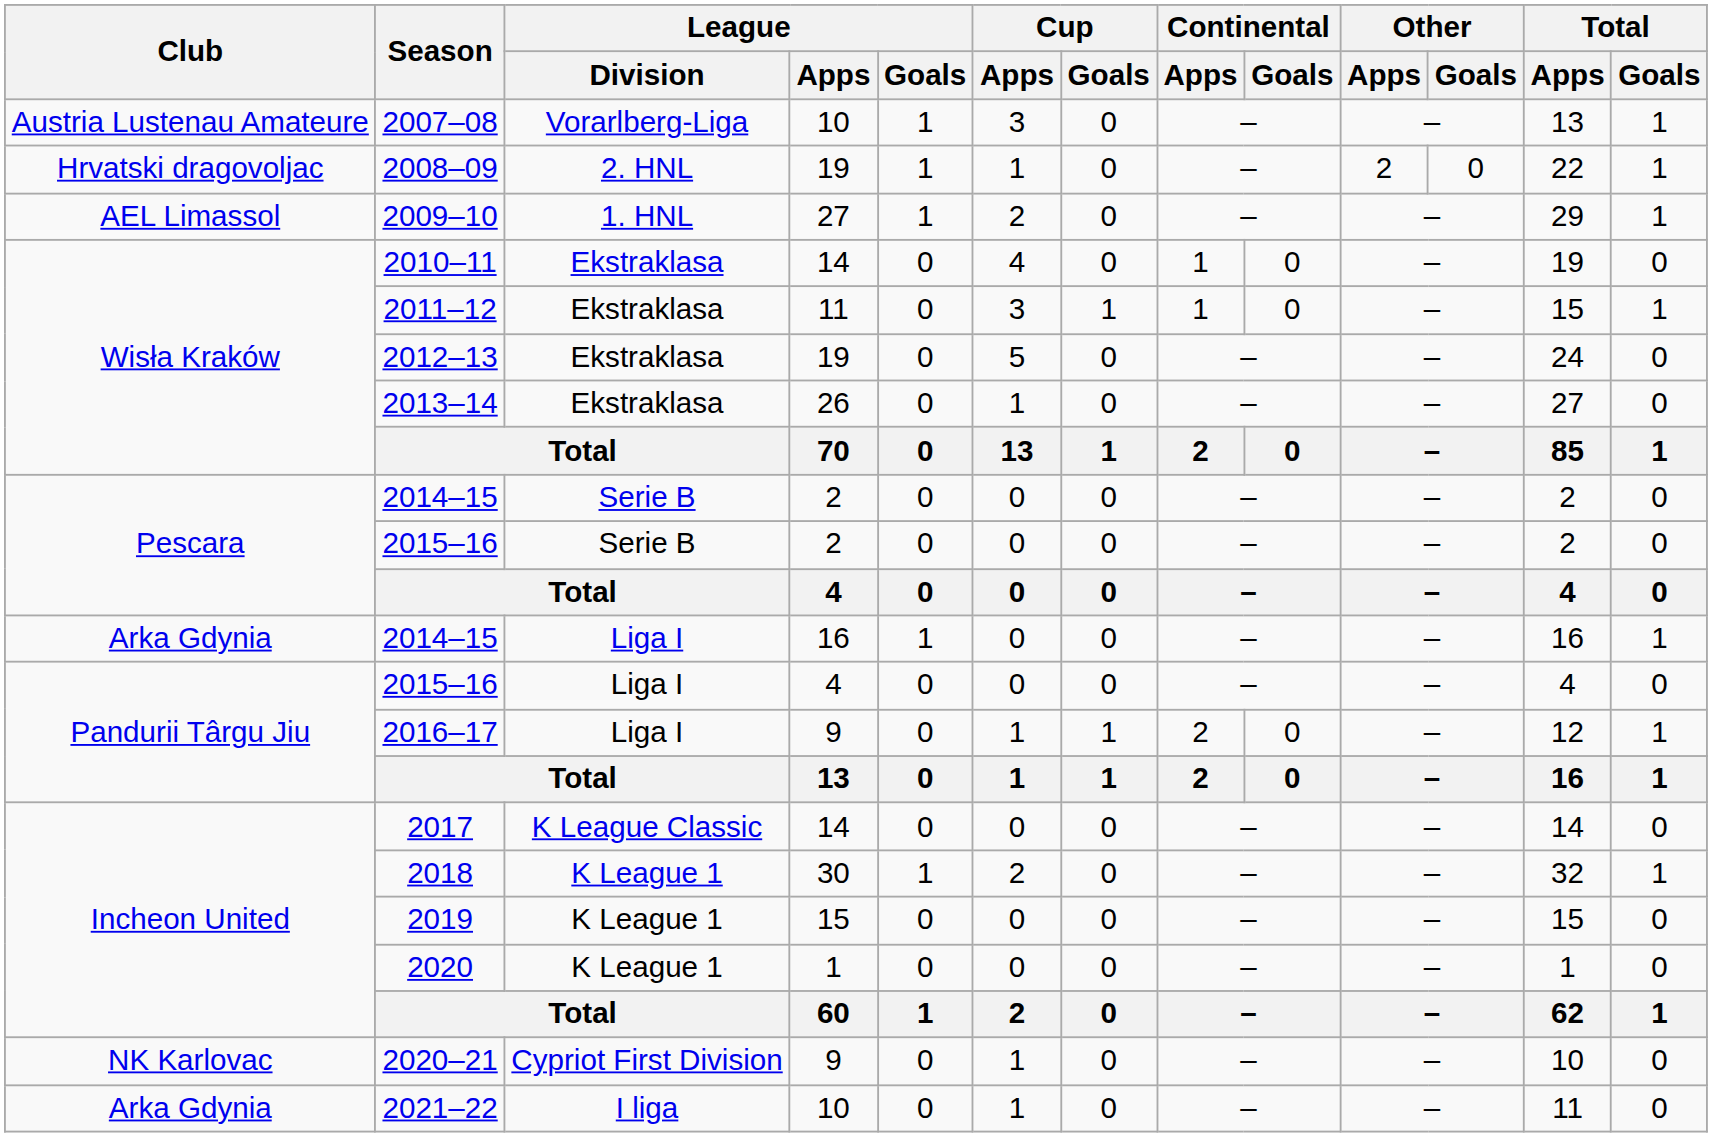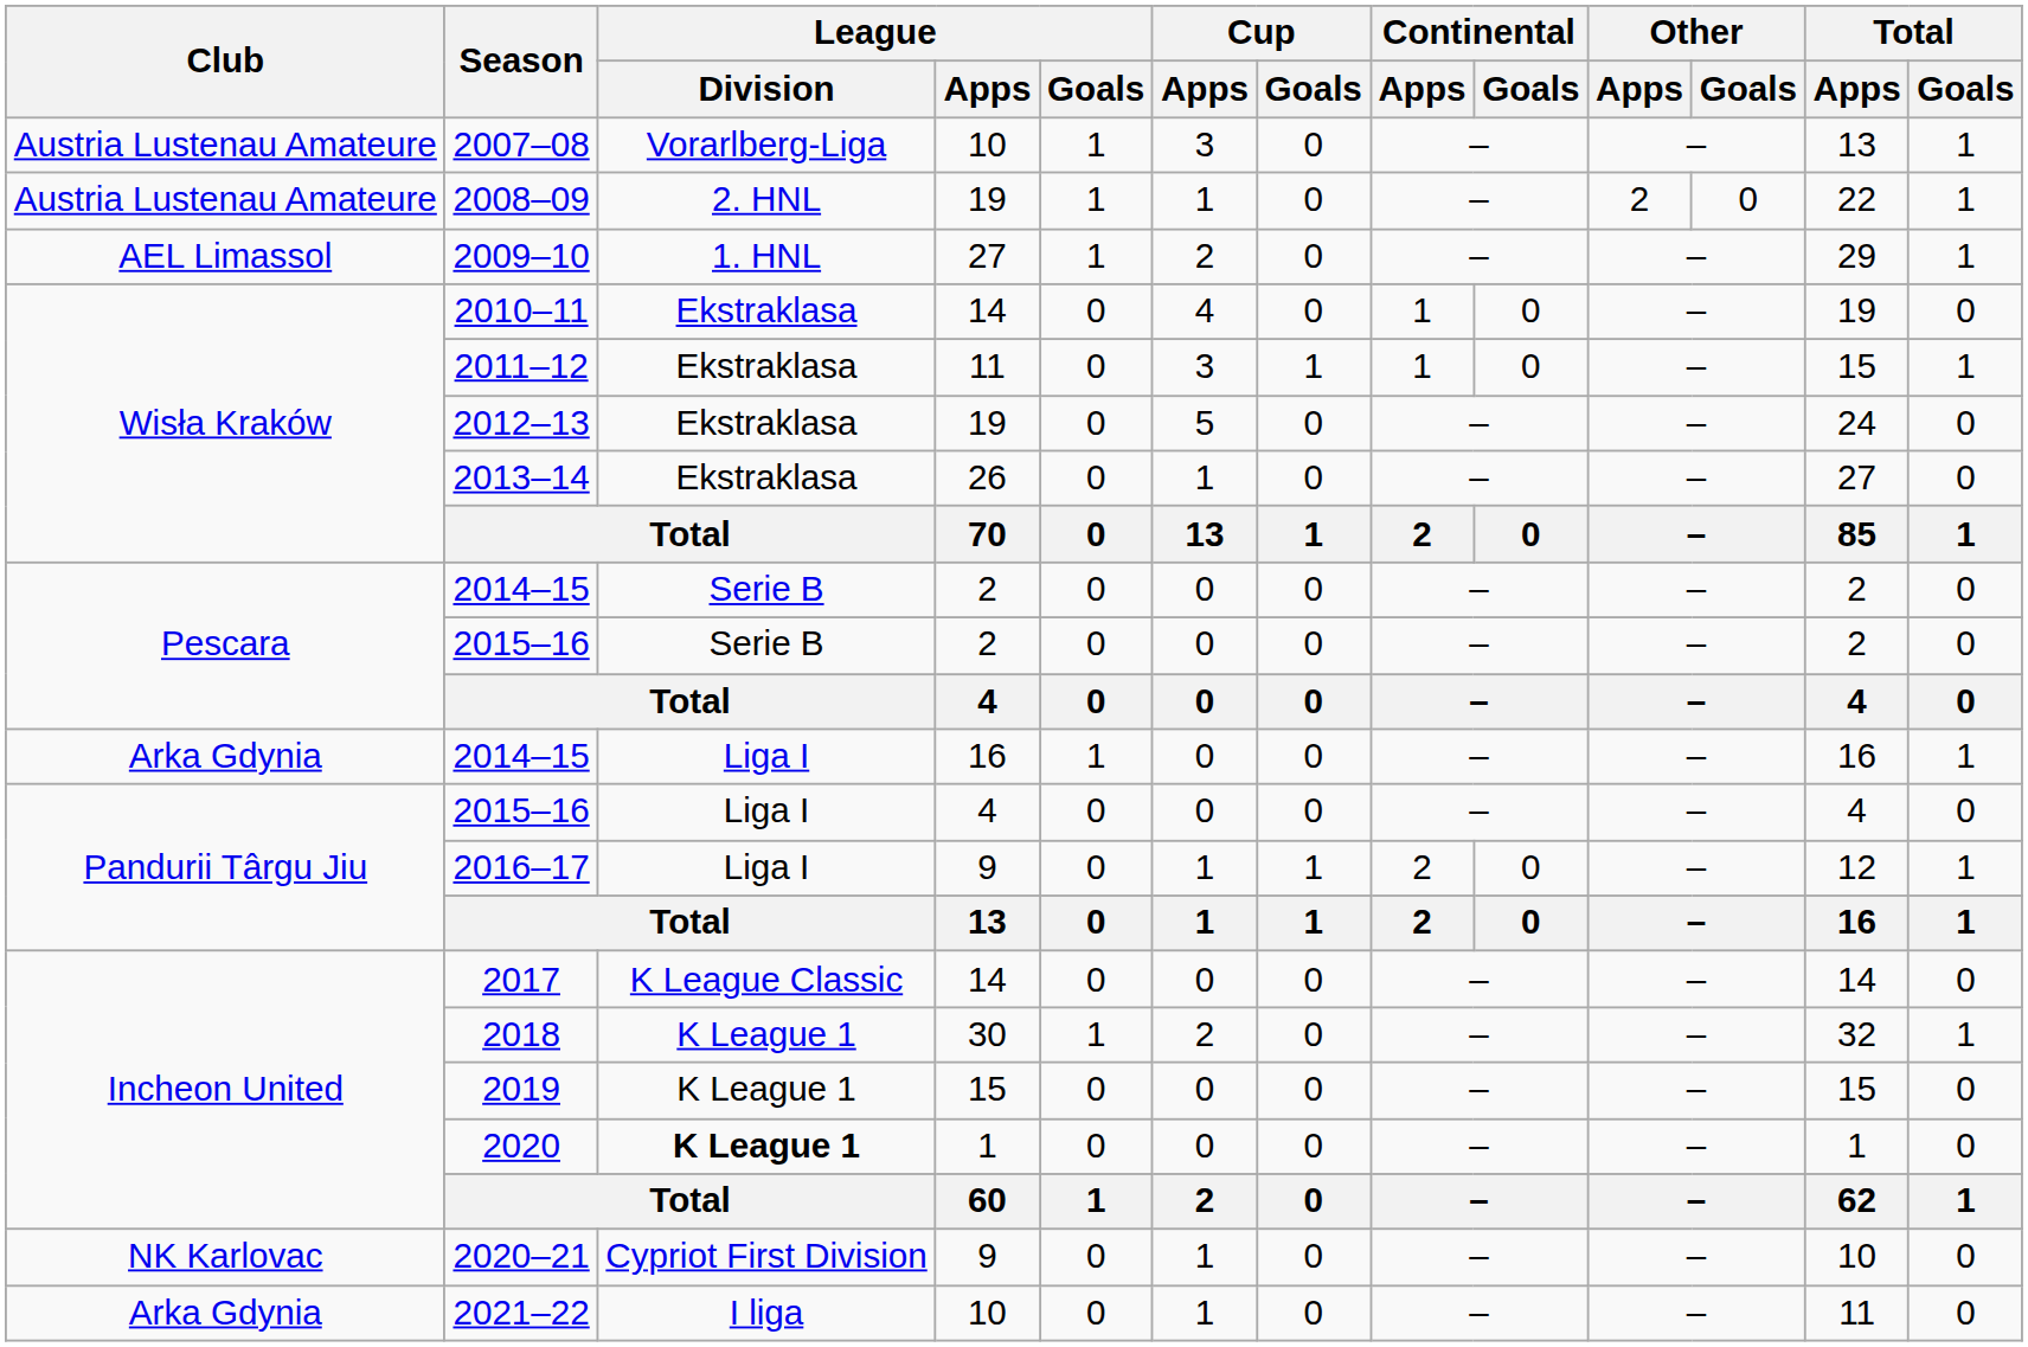 <table class="wikitable" style="text-align: center;">
 <tr>
 <th rowspan="2">Club</th>
 <th rowspan="2">Season</th>
 <th colspan="3">League</th>
 <th colspan="2">Cup</th>
 <th colspan="2">Continental</th>
 <th colspan="2">Other </th>
 <th colspan="2">Total</th>
 </tr>
 <tr>
 <th>Division</th>
 <th>Apps</th>
 <th>Goals</th>
 <th>Apps</th>
 <th>Goals</th>
 <th>Apps</th>
 <th>Goals</th>
 <th>Apps</th>
 <th>Goals</th>
 <th>Apps</th>
 <th>Goals</th>
 </tr>
 <tr>
 <td rowspan="1" valign="center"><a href='#'>Austria Lustenau Amateure</a></td>
 <td><a href='#'>2007–08</a></td>
 <td><a href='#'>Vorarlberg-Liga</a></td>
 <td>10</td>
 <td>1</td>
 <td>3</td>
 <td>0</td>
 <td colspan="2">–</td>
 <td colspan="2">–</td>
 <td>13</td>
 <td>1</td>
 </tr>
 <tr>
-<td rowspan="1" valign="center"><a href='#'>Hrvatski dragovoljac</a></td>
+<td rowspan="1" valign="center"><a href='#'>Austria Lustenau Amateure</a></td>
 <td><a href='#'>2008–09</a></td>
 <td><a href='#'>2. HNL</a></td>
 <td>19</td>
 <td>1</td>
 <td>1</td>
 <td>0</td>
 <td colspan="2">–</td>
 <td>2</td>
 <td>0</td>
 <td>22</td>
 <td>1</td>
 </tr>
 <tr>
 <td rowspan="1" valign="center"><a href='#'>AEL Limassol</a></td>
 <td><a href='#'>2009–10</a></td>
 <td><a href='#'>1. HNL</a></td>
 <td>27</td>
 <td>1</td>
 <td>2</td>
 <td>0</td>
 <td colspan="2">–</td>
 <td colspan="2">–</td>
 <td>29</td>
 <td>1</td>
 </tr>
 <tr>
 <td rowspan="5" valign="center"><a href='#'>Wisła Kraków</a></td>
 <td><a href='#'>2010–11</a></td>
 <td><a href='#'>Ekstraklasa</a></td>
 <td>14</td>
 <td>0</td>
 <td>4</td>
 <td>0</td>
 <td>1</td>
 <td>0</td>
 <td colspan="2">–</td>
 <td>19</td>
 <td>0</td>
 </tr>
 <tr>
 <td><a href='#'>2011–12</a></td>
 <td>Ekstraklasa</td>
 <td>11</td>
 <td>0</td>
 <td>3</td>
 <td>1</td>
 <td>1</td>
 <td>0</td>
 <td colspan="2">–</td>
 <td>15</td>
 <td>1</td>
 </tr>
 <tr>
 <td><a href='#'>2012–13</a></td>
 <td>Ekstraklasa</td>
 <td>19</td>
 <td>0</td>
 <td>5</td>
 <td>0</td>
 <td colspan="2">–</td>
 <td colspan="2">–</td>
 <td>24</td>
 <td>0</td>
 </tr>
 <tr>
 <td><a href='#'>2013–14</a></td>
 <td>Ekstraklasa</td>
 <td>26</td>
 <td>0</td>
 <td>1</td>
 <td>0</td>
 <td colspan="2">–</td>
 <td colspan="2">–</td>
 <td>27</td>
 <td>0</td>
 </tr>
 <tr>
 <th colspan="2">Total</th>
 <th>70</th>
 <th>0</th>
 <th>13</th>
 <th>1</th>
 <th>2</th>
 <th>0</th>
 <th colspan="2">–</th>
 <th>85</th>
 <th>1</th>
 </tr>
 <tr>
 <td rowspan="3" valign="center"><a href='#'>Pescara</a></td>
 <td><a href='#'>2014–15</a></td>
 <td><a href='#'>Serie B</a></td>
 <td>2</td>
 <td>0</td>
 <td>0</td>
 <td>0</td>
 <td colspan="2">–</td>
 <td colspan="2">–</td>
 <td>2</td>
 <td>0</td>
 </tr>
 <tr>
 <td><a href='#'>2015–16</a></td>
 <td>Serie B</td>
 <td>2</td>
 <td>0</td>
 <td>0</td>
 <td>0</td>
 <td colspan="2">–</td>
 <td colspan="2">–</td>
 <td>2</td>
 <td>0</td>
 </tr>
 <tr>
 <th colspan="2">Total</th>
 <th>4</th>
 <th>0</th>
 <th>0</th>
 <th>0</th>
 <th colspan="2">–</th>
 <th colspan="2">–</th>
 <th>4</th>
 <th>0</th>
 </tr>
 <tr>
 <td rowspan="1" valign="center"><a href='#'>Arka Gdynia</a></td>
 <td><a href='#'>2014–15</a></td>
 <td><a href='#'>Liga I</a></td>
 <td>16</td>
 <td>1</td>
 <td>0</td>
 <td>0</td>
 <td colspan="2">–</td>
 <td colspan="2">–</td>
 <td>16</td>
 <td>1</td>
 </tr>
 <tr>
 <td rowspan="3" valign="center"><a href='#'>Pandurii Târgu Jiu</a></td>
 <td><a href='#'>2015–16</a></td>
 <td>Liga I</td>
 <td>4</td>
 <td>0</td>
 <td>0</td>
 <td>0</td>
 <td colspan="2">–</td>
 <td colspan="2">–</td>
 <td>4</td>
 <td>0</td>
 </tr>
 <tr>
 <td><a href='#'>2016–17</a></td>
 <td>Liga I</td>
 <td>9</td>
 <td>0</td>
 <td>1</td>
 <td>1</td>
 <td>2</td>
 <td>0</td>
 <td colspan="2">–</td>
 <td>12</td>
 <td>1</td>
 </tr>
 <tr>
 <th colspan="2">Total</th>
 <th>13</th>
 <th>0</th>
 <th>1</th>
 <th>1</th>
 <th>2</th>
 <th>0</th>
 <th colspan="2">–</th>
 <th>16</th>
 <th>1</th>
 </tr>
 <tr>
 <td rowspan="5" valign="center"><a href='#'>Incheon United</a></td>
 <td><a href='#'>2017</a></td>
 <td><a href='#'>K League Classic</a></td>
 <td>14</td>
 <td>0</td>
 <td>0</td>
 <td>0</td>
 <td colspan="2">–</td>
 <td colspan="2">–</td>
 <td>14</td>
 <td>0</td>
 </tr>
 <tr>
 <td><a href='#'>2018</a></td>
 <td><a href='#'>K League 1</a></td>
 <td>30</td>
 <td>1</td>
 <td>2</td>
 <td>0</td>
 <td colspan="2">–</td>
 <td colspan="2">–</td>
 <td>32</td>
 <td>1</td>
 </tr>
 <tr>
 <td><a href='#'>2019</a></td>
 <td>K League 1</td>
 <td>15</td>
 <td>0</td>
 <td>0</td>
 <td>0</td>
 <td colspan="2">–</td>
 <td colspan="2">–</td>
 <td>15</td>
 <td>0</td>
 </tr>
 <tr>
 <td><a href='#'>2020</a></td>
-<td>K League 1</td>
+<td><strong>K League 1</strong></td>
 <td>1</td>
 <td>0</td>
 <td>0</td>
 <td>0</td>
 <td colspan="2">–</td>
 <td colspan="2">–</td>
 <td>1</td>
 <td>0</td>
 </tr>
 <tr>
 <th colspan="2">Total</th>
 <th>60</th>
 <th>1</th>
 <th>2</th>
 <th>0</th>
 <th colspan="2">–</th>
 <th colspan="2">–</th>
 <th>62</th>
 <th>1</th>
 </tr>
 <tr>
 <td rowspan="1" valign="center"><a href='#'>NK Karlovac</a></td>
 <td><a href='#'>2020–21</a></td>
 <td><a href='#'>Cypriot First Division</a></td>
 <td>9</td>
 <td>0</td>
 <td>1</td>
 <td>0</td>
 <td colspan="2">–</td>
 <td colspan="2">–</td>
 <td>10</td>
 <td>0</td>
 </tr>
 <tr>
 <td rowspan="1" valign="center"><a href='#'>Arka Gdynia</a></td>
 <td><a href='#'>2021–22</a></td>
 <td><a href='#'>I liga</a></td>
 <td>10</td>
 <td>0</td>
 <td>1</td>
 <td>0</td>
 <td colspan="2">–</td>
 <td colspan="2">–</td>
 <td>11</td>
 <td>0</td>
 </tr>
 </table>
